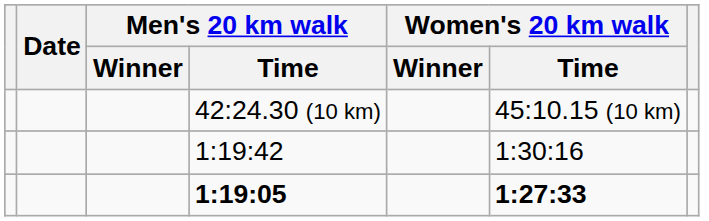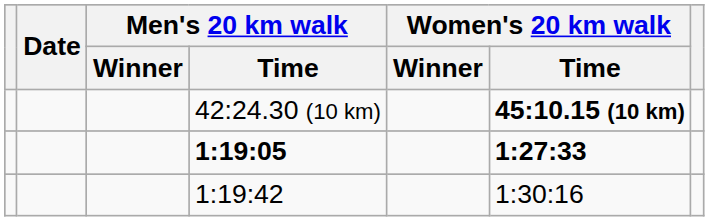 <table class="wikitable mw-datatable sortable">
 <tr>
 <th rowspan=2></th>
 <th rowspan=2>Date</th>
 <th colspan=2>Men's <a href='#'>20 km walk</a></th>
 <th colspan=2>Women's <a href='#'>20 km walk</a></th>
 <th rowspan=2 class="unsortable"></th>
 </tr>
 <tr>
 <th>Winner</th>
 <th>Time</th>
 <th>Winner</th>
 <th>Time</th>
 </tr>
 <tr>
 <td></td>
 <td></td>
 <td></td>
 <td>42:24.30 <small>(10 km)</small></td>
 <td></td>
-<td>45:10.15 <small>(10 km)</small></td>
+<td><strong>45:10.15 <small>(10 km)</small></strong></td>
+<td></td>
+</tr>
+<tr>
+<td></td>
+<td></td>
+<td></td>
+<td><strong>1:19:05</strong></td>
+<td></td>
+<td><strong>1:27:33</strong></td>
 <td></td>
 </tr>
 <tr>
 <td></td>
 <td></td>
 <td></td>
 <td>1:19:42</td>
 <td></td>
 <td>1:30:16</td>
 <td></td>
 </tr>
-<tr>
-<td></td>
-<td></td>
-<td></td>
-<td><strong>1:19:05</strong></td>
-<td></td>
-<td><strong>1:27:33</strong></td>
-<td></td>
-</tr>
 </table>
